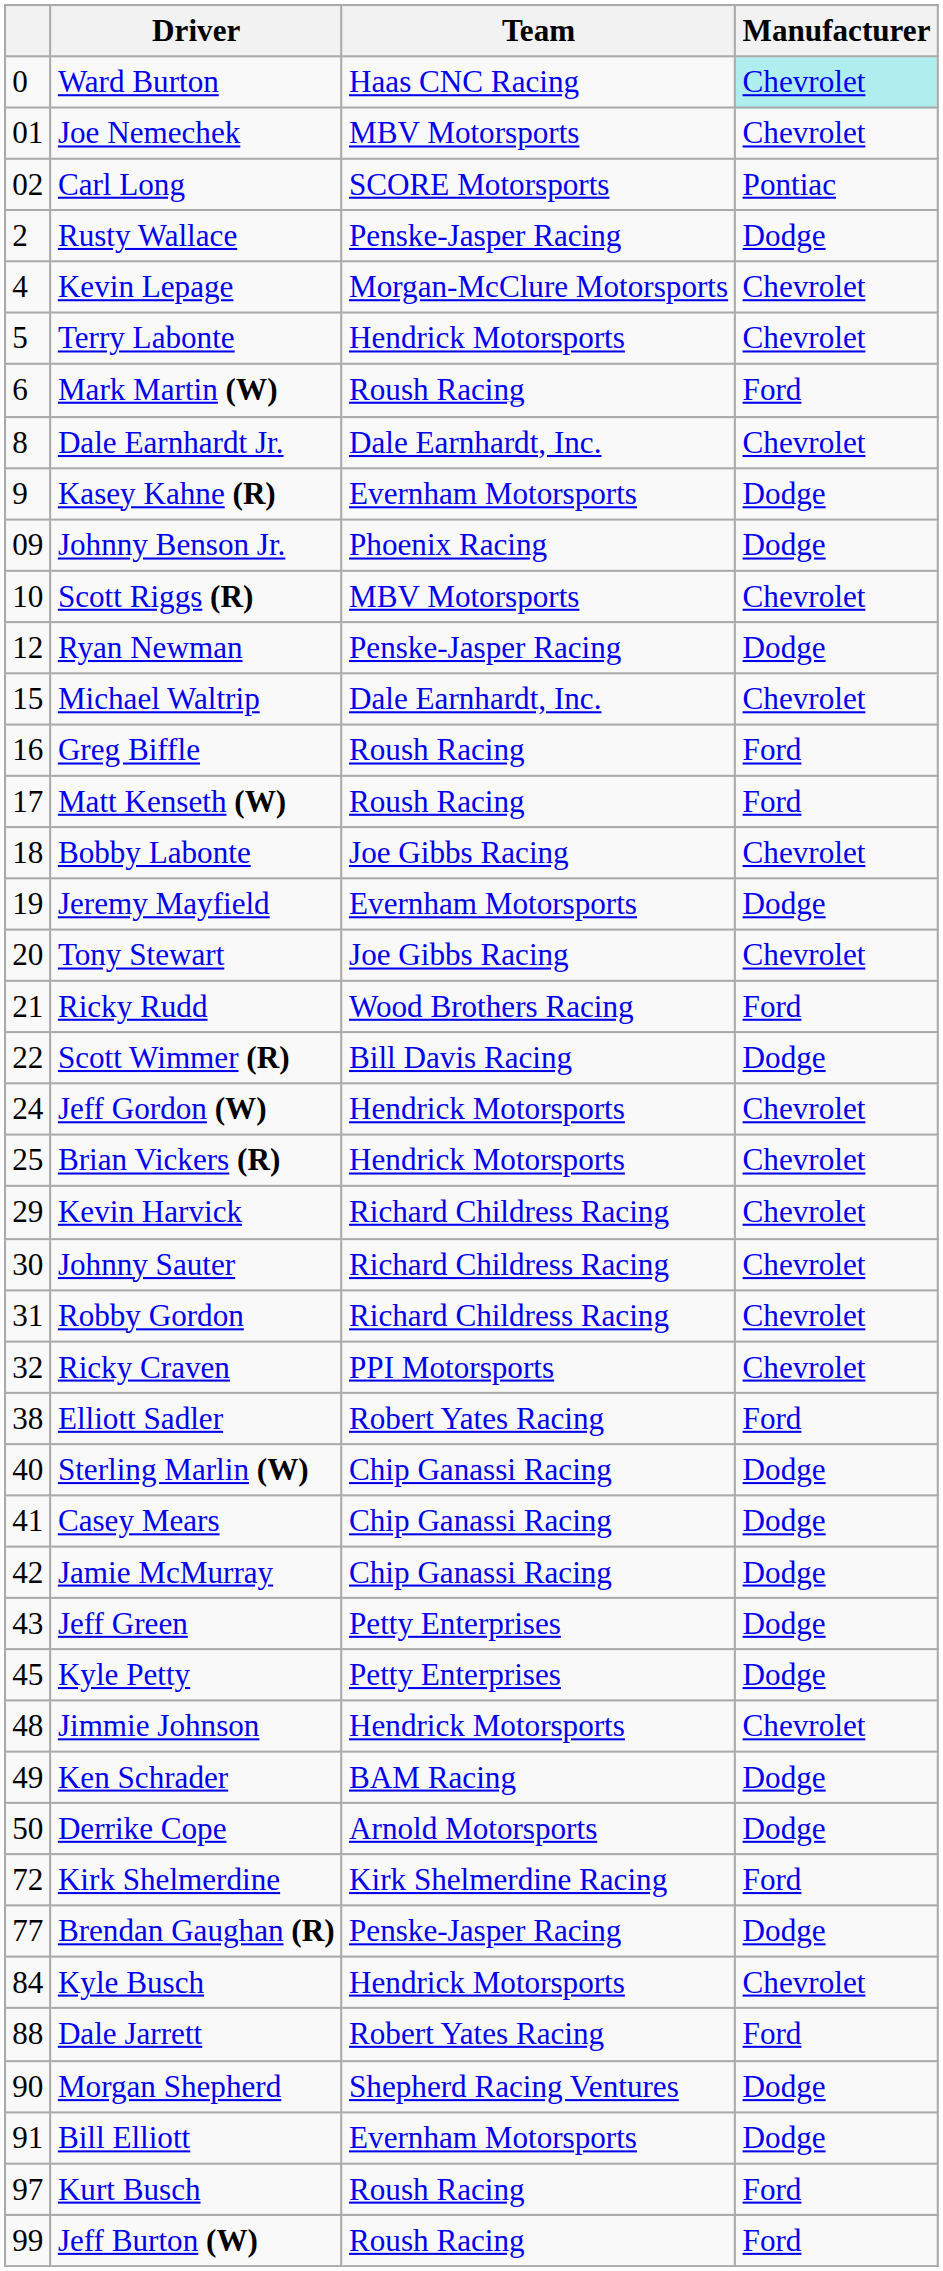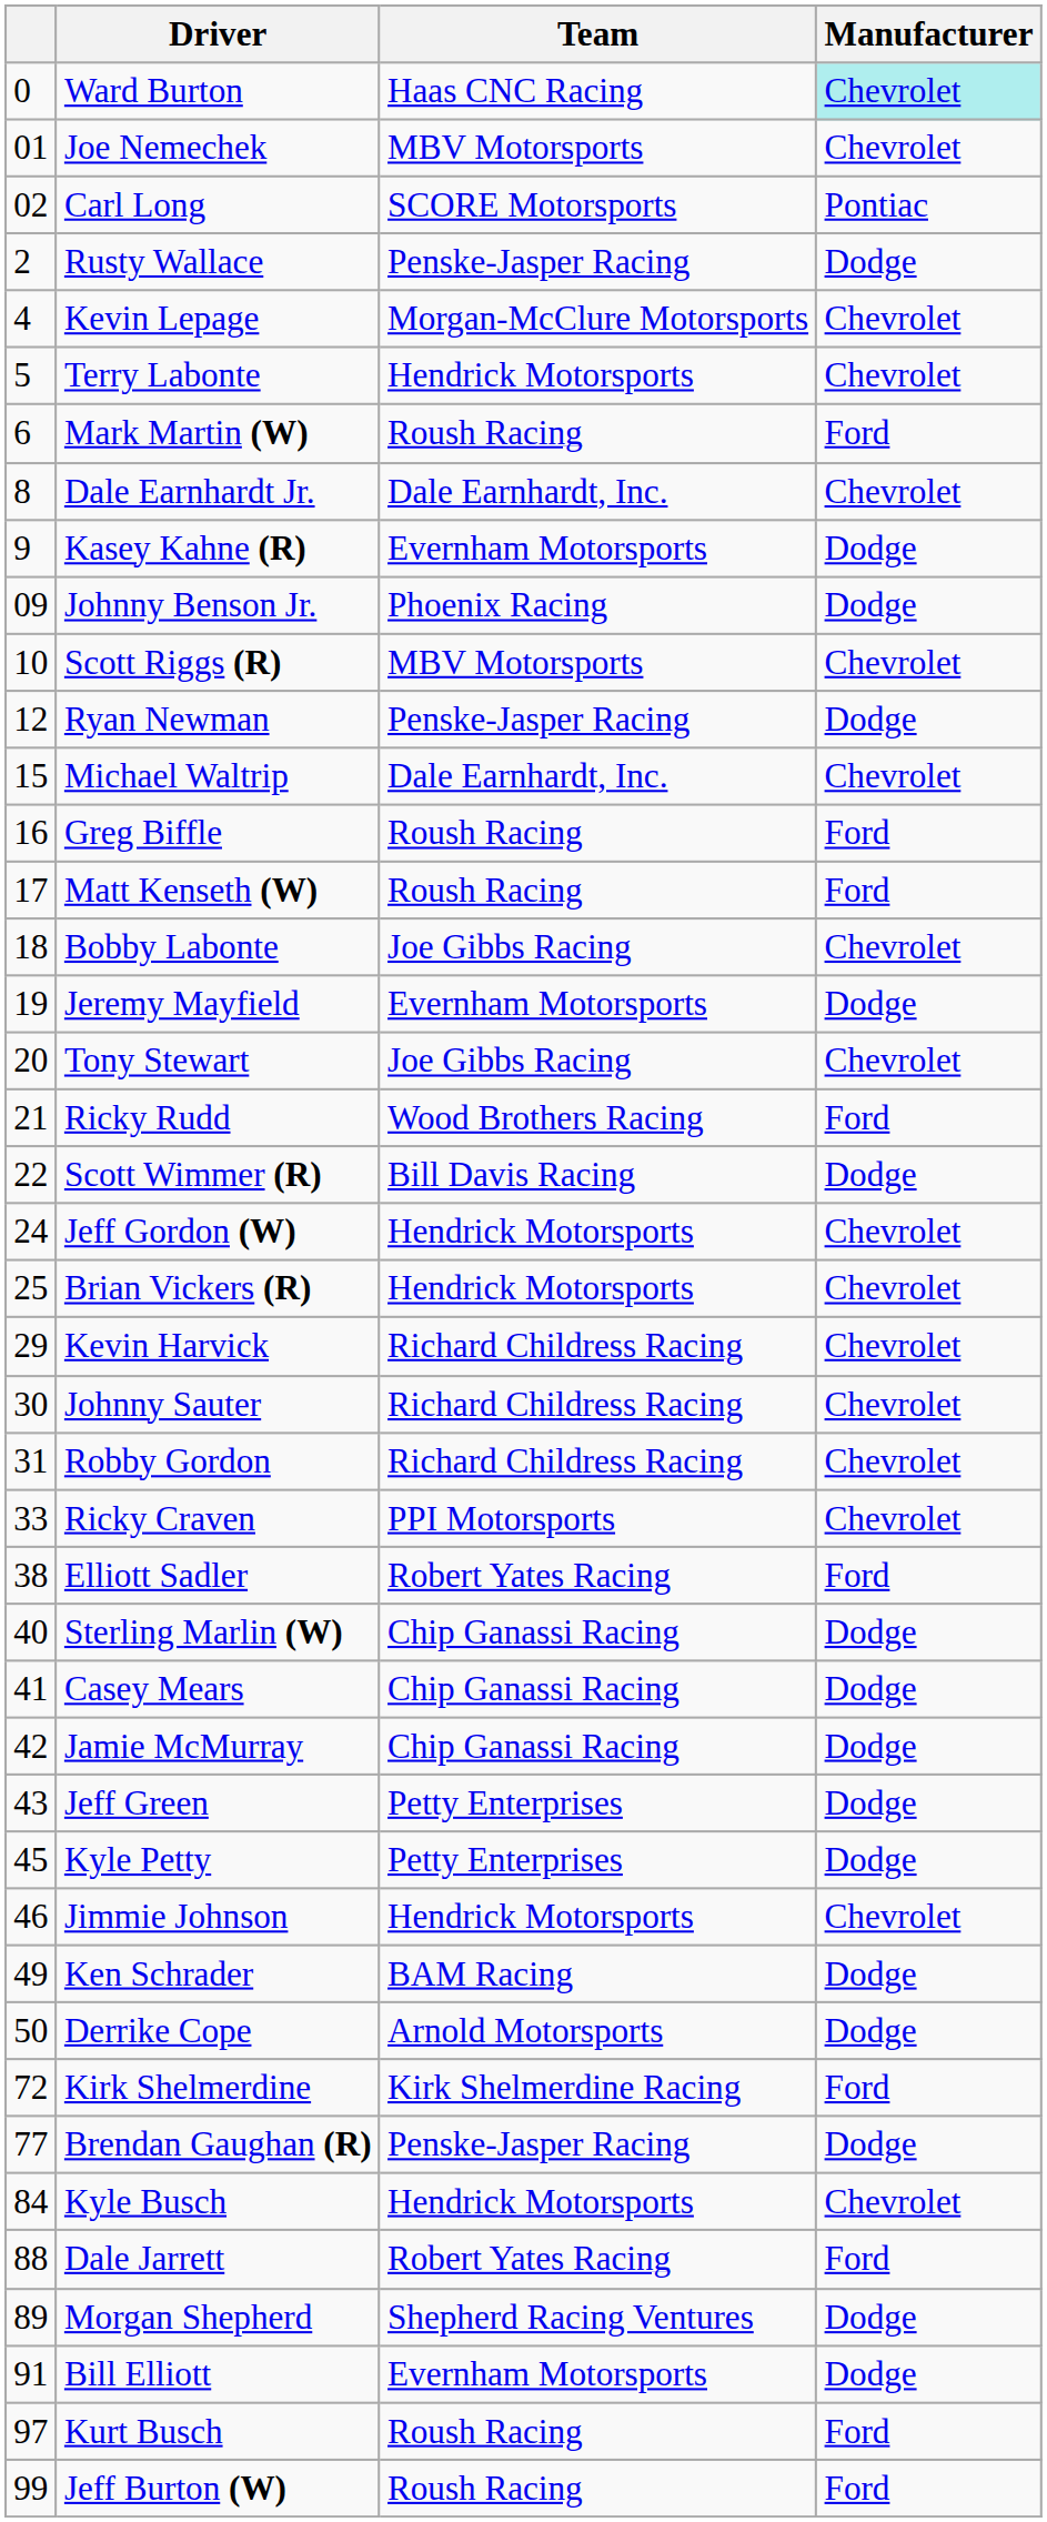 <table class="wikitable" style="font-size:95%">
 <tr>
 <th></th>
 <th>Driver</th>
 <th>Team</th>
 <th>Manufacturer</th>
 </tr>
 <tr>
 <td>0</td>
 <td><a href='#'>Ward Burton</a></td>
 <td><a href='#'>Haas CNC Racing</a></td>
 <td style="background: paleturquoise;"><a href='#'>Chevrolet</a></td>
 </tr>
 <tr>
 <td>01</td>
 <td><a href='#'>Joe Nemechek</a></td>
 <td><a href='#'>MBV Motorsports</a></td>
 <td><a href='#'>Chevrolet</a></td>
 </tr>
 <tr>
 <td>02</td>
 <td><a href='#'>Carl Long</a></td>
 <td><a href='#'>SCORE Motorsports</a></td>
 <td><a href='#'>Pontiac</a></td>
 </tr>
 <tr>
 <td>2</td>
 <td><a href='#'>Rusty Wallace</a></td>
 <td><a href='#'>Penske-Jasper Racing</a></td>
 <td><a href='#'>Dodge</a></td>
 </tr>
 <tr>
 <td>4</td>
 <td><a href='#'>Kevin Lepage</a></td>
 <td><a href='#'>Morgan-McClure Motorsports</a></td>
 <td><a href='#'>Chevrolet</a></td>
 </tr>
 <tr>
 <td>5</td>
 <td><a href='#'>Terry Labonte</a></td>
 <td><a href='#'>Hendrick Motorsports</a></td>
 <td><a href='#'>Chevrolet</a></td>
 </tr>
 <tr>
 <td>6</td>
 <td><a href='#'>Mark Martin</a> <strong>(W)</strong></td>
 <td><a href='#'>Roush Racing</a></td>
 <td><a href='#'>Ford</a></td>
 </tr>
 <tr>
 <td>8</td>
 <td><a href='#'>Dale Earnhardt Jr.</a></td>
 <td><a href='#'>Dale Earnhardt, Inc.</a></td>
 <td><a href='#'>Chevrolet</a></td>
 </tr>
 <tr>
 <td>9</td>
 <td><a href='#'>Kasey Kahne</a> <strong>(R)</strong></td>
 <td><a href='#'>Evernham Motorsports</a></td>
 <td><a href='#'>Dodge</a></td>
 </tr>
 <tr>
 <td>09</td>
 <td><a href='#'>Johnny Benson Jr.</a></td>
 <td><a href='#'>Phoenix Racing</a></td>
 <td><a href='#'>Dodge</a></td>
 </tr>
 <tr>
 <td>10</td>
 <td><a href='#'>Scott Riggs</a> <strong>(R)</strong></td>
 <td><a href='#'>MBV Motorsports</a></td>
 <td><a href='#'>Chevrolet</a></td>
 </tr>
 <tr>
 <td>12</td>
 <td><a href='#'>Ryan Newman</a></td>
 <td><a href='#'>Penske-Jasper Racing</a></td>
 <td><a href='#'>Dodge</a></td>
 </tr>
 <tr>
 <td>15</td>
 <td><a href='#'>Michael Waltrip</a></td>
 <td><a href='#'>Dale Earnhardt, Inc.</a></td>
 <td><a href='#'>Chevrolet</a></td>
 </tr>
 <tr>
 <td>16</td>
 <td><a href='#'>Greg Biffle</a></td>
 <td><a href='#'>Roush Racing</a></td>
 <td><a href='#'>Ford</a></td>
 </tr>
 <tr>
 <td>17</td>
 <td><a href='#'>Matt Kenseth</a> <strong>(W)</strong></td>
 <td><a href='#'>Roush Racing</a></td>
 <td><a href='#'>Ford</a></td>
 </tr>
 <tr>
 <td>18</td>
 <td><a href='#'>Bobby Labonte</a></td>
 <td><a href='#'>Joe Gibbs Racing</a></td>
 <td><a href='#'>Chevrolet</a></td>
 </tr>
 <tr>
 <td>19</td>
 <td><a href='#'>Jeremy Mayfield</a></td>
 <td><a href='#'>Evernham Motorsports</a></td>
 <td><a href='#'>Dodge</a></td>
 </tr>
 <tr>
 <td>20</td>
 <td><a href='#'>Tony Stewart</a></td>
 <td><a href='#'>Joe Gibbs Racing</a></td>
 <td><a href='#'>Chevrolet</a></td>
 </tr>
 <tr>
 <td>21</td>
 <td><a href='#'>Ricky Rudd</a></td>
 <td><a href='#'>Wood Brothers Racing</a></td>
 <td><a href='#'>Ford</a></td>
 </tr>
 <tr>
 <td>22</td>
 <td><a href='#'>Scott Wimmer</a> <strong>(R)</strong></td>
 <td><a href='#'>Bill Davis Racing</a></td>
 <td><a href='#'>Dodge</a></td>
 </tr>
 <tr>
 <td>24</td>
 <td><a href='#'>Jeff Gordon</a> <strong>(W)</strong></td>
 <td><a href='#'>Hendrick Motorsports</a></td>
 <td><a href='#'>Chevrolet</a></td>
 </tr>
 <tr>
 <td>25</td>
 <td><a href='#'>Brian Vickers</a> <strong>(R)</strong></td>
 <td><a href='#'>Hendrick Motorsports</a></td>
 <td><a href='#'>Chevrolet</a></td>
 </tr>
 <tr>
 <td>29</td>
 <td><a href='#'>Kevin Harvick</a></td>
 <td><a href='#'>Richard Childress Racing</a></td>
 <td><a href='#'>Chevrolet</a></td>
 </tr>
 <tr>
 <td>30</td>
 <td><a href='#'>Johnny Sauter</a></td>
 <td><a href='#'>Richard Childress Racing</a></td>
 <td><a href='#'>Chevrolet</a></td>
 </tr>
 <tr>
 <td>31</td>
 <td><a href='#'>Robby Gordon</a></td>
 <td><a href='#'>Richard Childress Racing</a></td>
 <td><a href='#'>Chevrolet</a></td>
 </tr>
 <tr>
-<td>32</td>
+<td>33</td>
 <td><a href='#'>Ricky Craven</a></td>
 <td><a href='#'>PPI Motorsports</a></td>
 <td><a href='#'>Chevrolet</a></td>
 </tr>
 <tr>
 <td>38</td>
 <td><a href='#'>Elliott Sadler</a></td>
 <td><a href='#'>Robert Yates Racing</a></td>
 <td><a href='#'>Ford</a></td>
 </tr>
 <tr>
 <td>40</td>
 <td><a href='#'>Sterling Marlin</a> <strong>(W)</strong></td>
 <td><a href='#'>Chip Ganassi Racing</a></td>
 <td><a href='#'>Dodge</a></td>
 </tr>
 <tr>
 <td>41</td>
 <td><a href='#'>Casey Mears</a></td>
 <td><a href='#'>Chip Ganassi Racing</a></td>
 <td><a href='#'>Dodge</a></td>
 </tr>
 <tr>
 <td>42</td>
 <td><a href='#'>Jamie McMurray</a></td>
 <td><a href='#'>Chip Ganassi Racing</a></td>
 <td><a href='#'>Dodge</a></td>
 </tr>
 <tr>
 <td>43</td>
 <td><a href='#'>Jeff Green</a></td>
 <td><a href='#'>Petty Enterprises</a></td>
 <td><a href='#'>Dodge</a></td>
 </tr>
 <tr>
 <td>45</td>
 <td><a href='#'>Kyle Petty</a></td>
 <td><a href='#'>Petty Enterprises</a></td>
 <td><a href='#'>Dodge</a></td>
 </tr>
 <tr>
-<td>48</td>
+<td>46</td>
 <td><a href='#'>Jimmie Johnson</a></td>
 <td><a href='#'>Hendrick Motorsports</a></td>
 <td><a href='#'>Chevrolet</a></td>
 </tr>
 <tr>
 <td>49</td>
 <td><a href='#'>Ken Schrader</a></td>
 <td><a href='#'>BAM Racing</a></td>
 <td><a href='#'>Dodge</a></td>
 </tr>
 <tr>
 <td>50</td>
 <td><a href='#'>Derrike Cope</a></td>
 <td><a href='#'>Arnold Motorsports</a></td>
 <td><a href='#'>Dodge</a></td>
 </tr>
 <tr>
 <td>72</td>
 <td><a href='#'>Kirk Shelmerdine</a></td>
 <td><a href='#'>Kirk Shelmerdine Racing</a></td>
 <td><a href='#'>Ford</a></td>
 </tr>
 <tr>
 <td>77</td>
 <td><a href='#'>Brendan Gaughan</a> <strong>(R)</strong></td>
 <td><a href='#'>Penske-Jasper Racing</a></td>
 <td><a href='#'>Dodge</a></td>
 </tr>
 <tr>
 <td>84</td>
 <td><a href='#'>Kyle Busch</a></td>
 <td><a href='#'>Hendrick Motorsports</a></td>
 <td><a href='#'>Chevrolet</a></td>
 </tr>
 <tr>
 <td>88</td>
 <td><a href='#'>Dale Jarrett</a></td>
 <td><a href='#'>Robert Yates Racing</a></td>
 <td><a href='#'>Ford</a></td>
 </tr>
 <tr>
-<td>90</td>
+<td>89</td>
 <td><a href='#'>Morgan Shepherd</a></td>
 <td><a href='#'>Shepherd Racing Ventures</a></td>
 <td><a href='#'>Dodge</a></td>
 </tr>
 <tr>
 <td>91</td>
 <td><a href='#'>Bill Elliott</a></td>
 <td><a href='#'>Evernham Motorsports</a></td>
 <td><a href='#'>Dodge</a></td>
 </tr>
 <tr>
 <td>97</td>
 <td><a href='#'>Kurt Busch</a></td>
 <td><a href='#'>Roush Racing</a></td>
 <td><a href='#'>Ford</a></td>
 </tr>
 <tr>
 <td>99</td>
 <td><a href='#'>Jeff Burton</a> <strong>(W)</strong></td>
 <td><a href='#'>Roush Racing</a></td>
 <td><a href='#'>Ford</a></td>
 </tr>
 </table>
